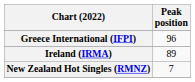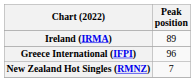 <table class="wikitable sortable plainrowheaders" style="text-align:center">
 <tr>
 <th scope="col">Chart (2022)</th>
 <th scope="col">Peak<br>position</th>
 </tr>
 <tr>
 </tr>
 <tr>
 </tr>
 <tr>
-<th scope="row">Greece International (<a href='#'>IFPI</a>)</th>
-<td>96</td>
+<th scope="row">Ireland (<a href='#'>IRMA</a>)</th>
+<td>89</td>
 </tr>
 <tr>
 </tr>
 <tr>
-<th scope="row">Ireland (<a href='#'>IRMA</a>)</th>
-<td>89</td>
+<th scope="row">Greece International (<a href='#'>IFPI</a>)</th>
+<td>96</td>
 </tr>
 <tr>
 <th scope="row">New Zealand Hot Singles (<a href='#'>RMNZ</a>)</th>
 <td>7</td>
 </tr>
 <tr>
 </tr>
 <tr>
 </tr>
 <tr>
 </tr>
 <tr>
 </tr>
 </table>
